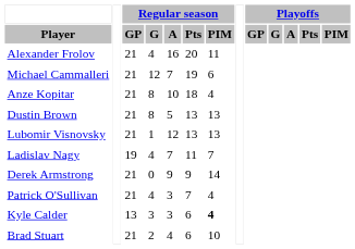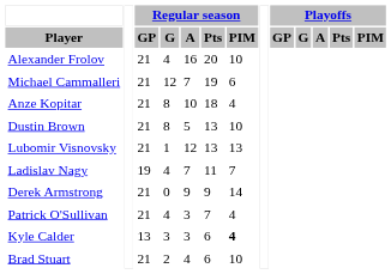 <table BORDER="0" CELLPADDING="3" CELLSPACING="2" ID="Table1">
 <tr ALIGN="center" bgcolor="#c0c0c0">
 <th ALIGN="center" colspan="1" bgcolor="#ffffff"> </th>
 <th ALIGN="center" rowspan="99" bgcolor="#ffffff"> </th>
 <th ALIGN="center" colspan="5"><a href='#'>Regular season</a></th>
 <th ALIGN="center" rowspan="99" bgcolor="#ffffff"> </th>
 <th ALIGN="center" colspan="5"><a href='#'>Playoffs</a></th>
 </tr>
 <tr ALIGN="center" bgcolor="#c0c0c0">
 <th ALIGN="center">Player</th>
 <th ALIGN="center">GP</th>
 <th ALIGN="center">G</th>
 <th ALIGN="center">A</th>
 <th ALIGN="center">Pts</th>
 <th ALIGN="center">PIM</th>
 <th ALIGN="center">GP</th>
 <th ALIGN="center">G</th>
 <th ALIGN="center">A</th>
 <th ALIGN="center">Pts</th>
 <th ALIGN="center">PIM</th>
 </tr>
 <tr>
 <td><a href='#'>Alexander Frolov</a></td>
 <td>21</td>
 <td>4</td>
 <td>16</td>
 <td>20</td>
-<td>11</td>
+<td>10</td>
 </tr>
 <tr>
 <td><a href='#'>Michael Cammalleri</a></td>
 <td>21</td>
 <td>12</td>
 <td>7</td>
 <td>19</td>
 <td>6</td>
 </tr>
 <tr>
 <td><a href='#'>Anze Kopitar</a></td>
 <td>21</td>
 <td>8</td>
 <td>10</td>
 <td>18</td>
 <td>4</td>
 </tr>
 <tr>
 <td><a href='#'>Dustin Brown</a></td>
 <td>21</td>
 <td>8</td>
 <td>5</td>
 <td>13</td>
-<td>13</td>
+<td>10</td>
 </tr>
 <tr>
 <td><a href='#'>Lubomir Visnovsky</a></td>
 <td>21</td>
 <td>1</td>
 <td>12</td>
 <td>13</td>
 <td>13</td>
 </tr>
 <tr>
 <td><a href='#'>Ladislav Nagy</a></td>
 <td>19</td>
 <td>4</td>
 <td>7</td>
 <td>11</td>
 <td>7</td>
 </tr>
 <tr>
 <td><a href='#'>Derek Armstrong</a></td>
 <td>21</td>
 <td>0</td>
 <td>9</td>
 <td>9</td>
 <td>14</td>
 </tr>
 <tr>
 <td><a href='#'>Patrick O'Sullivan</a></td>
 <td>21</td>
 <td>4</td>
 <td>3</td>
 <td>7</td>
 <td>4</td>
 </tr>
 <tr>
 <td><a href='#'>Kyle Calder</a></td>
 <td>13</td>
 <td>3</td>
 <td>3</td>
 <td>6</td>
 <td><strong>4</strong></td>
 </tr>
 <tr>
 <td><a href='#'>Brad Stuart</a></td>
 <td>21</td>
 <td>2</td>
 <td>4</td>
 <td>6</td>
 <td>10</td>
 </tr>
 </table>
